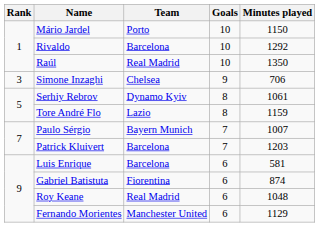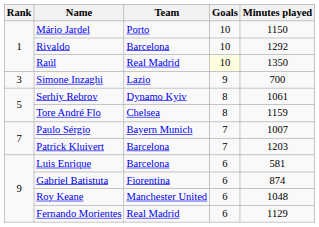 <table class="wikitable" style="text-align:center">
 <tr>
 <th>Rank</th>
 <th>Name</th>
 <th>Team</th>
 <th>Goals</th>
 <th>Minutes played</th>
 </tr>
 <tr>
 <td rowspan="3">1</td>
 <td align="left"> <a href='#'>Mário Jardel</a></td>
 <td align="left"> <a href='#'>Porto</a></td>
 <td>10</td>
 <td>1150</td>
 </tr>
 <tr>
 <td align="left"> <a href='#'>Rivaldo</a></td>
 <td align="left"> <a href='#'>Barcelona</a></td>
 <td>10</td>
 <td>1292</td>
 </tr>
 <tr>
 <td align="left"> <a href='#'>Raúl</a></td>
 <td align="left"> <a href='#'>Real Madrid</a></td>
-<td>10</td>
+<td style="background: lightyellow;">10</td>
 <td>1350</td>
 </tr>
 <tr>
 <td>3</td>
 <td align="left"> <a href='#'>Simone Inzaghi</a></td>
-<td align="left"> <a href='#'>Chelsea</a></td>
+<td align="left"> <a href='#'>Lazio</a></td>
 <td>9</td>
-<td>706</td>
+<td>700</td>
 </tr>
 <tr>
 <td rowspan="2">5</td>
 <td align="left"> <a href='#'>Serhiy Rebrov</a></td>
 <td align="left"> <a href='#'>Dynamo Kyiv</a></td>
 <td>8</td>
 <td>1061</td>
 </tr>
 <tr>
 <td align="left"> <a href='#'>Tore André Flo</a></td>
-<td align="left"> <a href='#'>Lazio</a></td>
+<td align="left"> <a href='#'>Chelsea</a></td>
 <td>8</td>
 <td>1159</td>
 </tr>
 <tr>
 <td rowspan="2">7</td>
 <td align="left"> <a href='#'>Paulo Sérgio</a></td>
 <td align="left"> <a href='#'>Bayern Munich</a></td>
 <td>7</td>
 <td>1007</td>
 </tr>
 <tr>
 <td align="left"> <a href='#'>Patrick Kluivert</a></td>
 <td align="left"> <a href='#'>Barcelona</a></td>
 <td>7</td>
 <td>1203</td>
 </tr>
 <tr>
 <td rowspan="4">9</td>
 <td align="left"> <a href='#'>Luis Enrique</a></td>
 <td align="left"> <a href='#'>Barcelona</a></td>
 <td>6</td>
 <td>581</td>
 </tr>
 <tr>
 <td align="left"> <a href='#'>Gabriel Batistuta</a></td>
 <td align="left"> <a href='#'>Fiorentina</a></td>
 <td>6</td>
 <td>874</td>
 </tr>
 <tr>
 <td align="left"> <a href='#'>Roy Keane</a></td>
-<td align="left"> <a href='#'>Real Madrid</a></td>
+<td align="left"> <a href='#'>Manchester United</a></td>
 <td>6</td>
 <td>1048</td>
 </tr>
 <tr>
 <td align="left"> <a href='#'>Fernando Morientes</a></td>
-<td align="left"> <a href='#'>Manchester United</a></td>
+<td align="left"> <a href='#'>Real Madrid</a></td>
 <td>6</td>
 <td>1129</td>
 </tr>
 </table>
